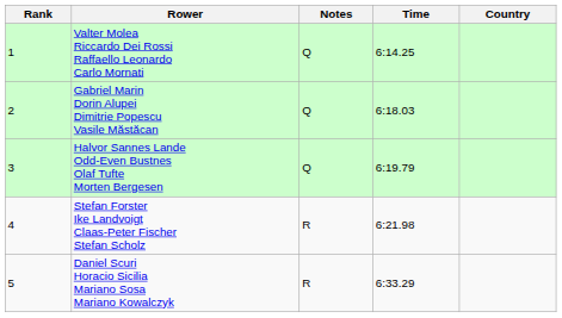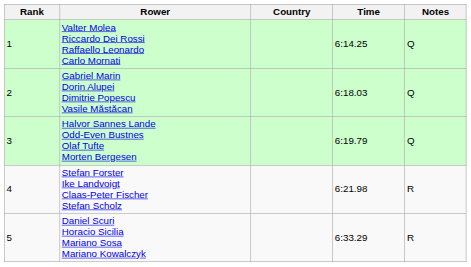 <table class="wikitable sortable" width=60%>
 <tr>
 <th>Rank</th>
 <th>Rower</th>
+<th>Country</th>
+<th>Time</th>
 <th>Notes</th>
-<th>Time</th>
-<th>Country</th>
 </tr>
 <tr bgcolor=ccffcc>
 <td>1</td>
 <td><a href='#'>Valter Molea</a><br><a href='#'>Riccardo Dei Rossi</a><br><a href='#'>Raffaello Leonardo</a><br><a href='#'>Carlo Mornati</a></td>
+<td></td>
+<td>6:14.25</td>
 <td>Q</td>
-<td>6:14.25</td>
-<td></td>
 </tr>
 <tr bgcolor=ccffcc>
 <td>2</td>
 <td><a href='#'>Gabriel Marin</a><br><a href='#'>Dorin Alupei</a><br><a href='#'>Dimitrie Popescu</a><br><a href='#'>Vasile Măstăcan</a></td>
+<td></td>
+<td>6:18.03</td>
 <td>Q</td>
-<td>6:18.03</td>
-<td></td>
 </tr>
 <tr bgcolor=ccffcc>
 <td>3</td>
 <td><a href='#'>Halvor Sannes Lande</a><br><a href='#'>Odd-Even Bustnes</a><br><a href='#'>Olaf Tufte</a><br><a href='#'>Morten Bergesen</a></td>
+<td></td>
+<td>6:19.79</td>
 <td>Q</td>
-<td>6:19.79</td>
-<td></td>
 </tr>
 <tr>
 <td>4</td>
 <td><a href='#'>Stefan Forster</a><br><a href='#'>Ike Landvoigt</a><br><a href='#'>Claas-Peter Fischer</a><br><a href='#'>Stefan Scholz</a></td>
+<td></td>
+<td>6:21.98</td>
 <td>R</td>
-<td>6:21.98</td>
-<td></td>
 </tr>
 <tr>
 <td>5</td>
 <td><a href='#'>Daniel Scuri</a><br><a href='#'>Horacio Sicilia</a><br><a href='#'>Mariano Sosa</a><br><a href='#'>Mariano Kowalczyk</a></td>
+<td></td>
+<td>6:33.29</td>
 <td>R</td>
-<td>6:33.29</td>
-<td></td>
 </tr>
 </table>
